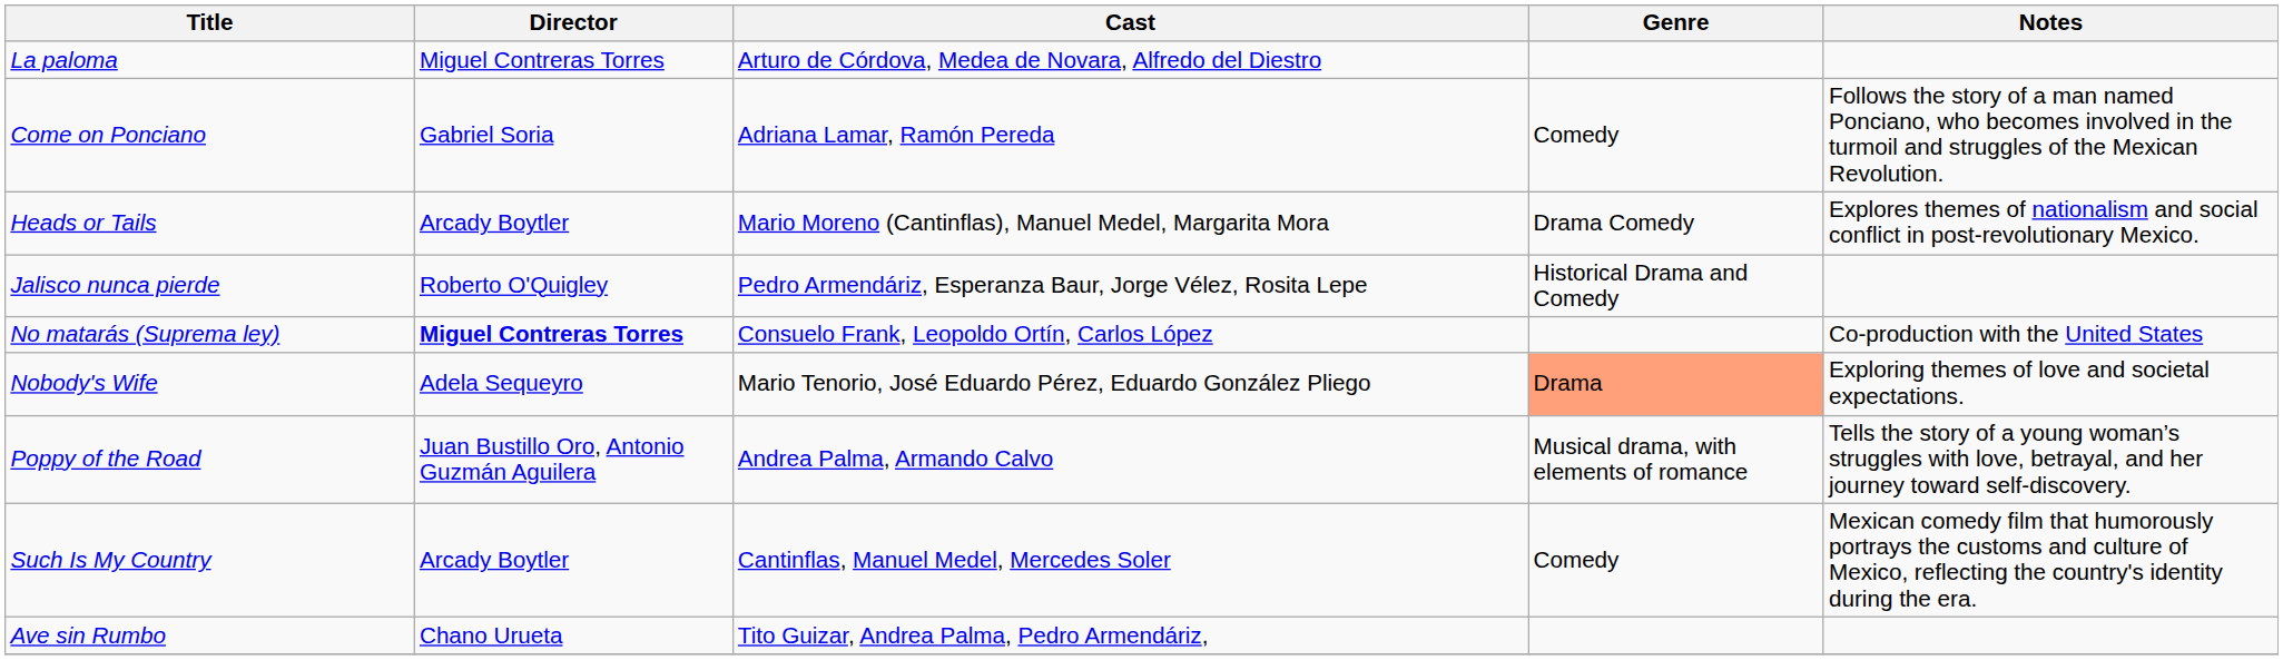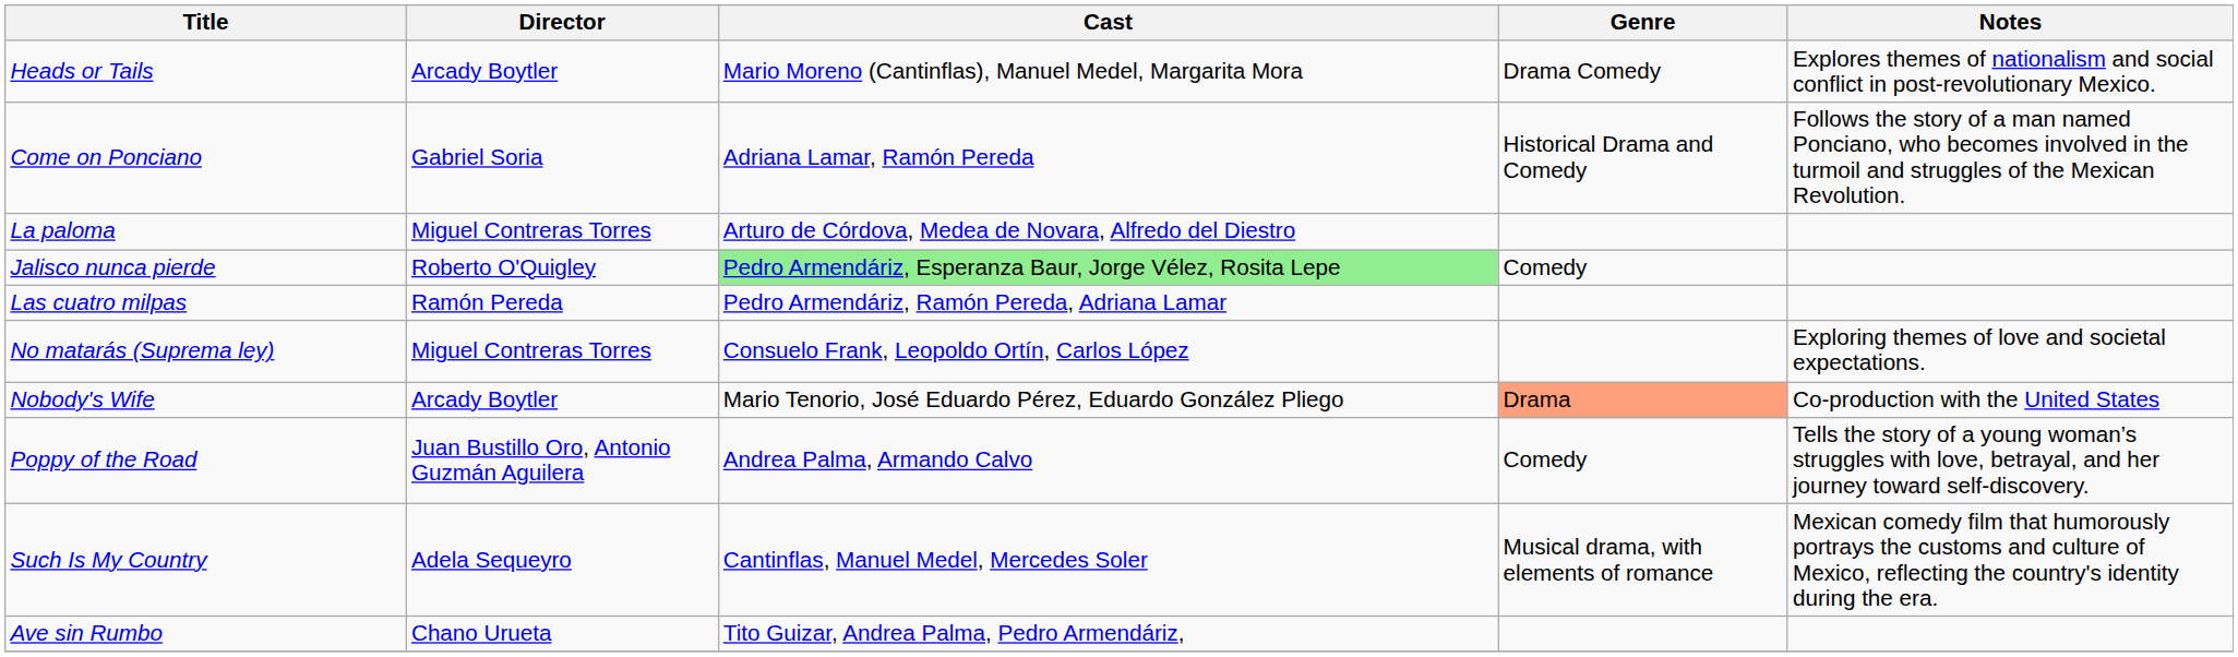 <table class="wikitable" style="width:100%;">
 <tr>
 <th style="width:18%;">Title</th>
 <th style="width:14%;">Director</th>
 <th style="width:35%;">Cast</th>
 <th style="width:13%;">Genre</th>
 <th style="width:20%;">Notes</th>
 </tr>
 <tr>
+<td><em><a href='#'>Heads or Tails</a></em></td>
+<td><a href='#'>Arcady Boytler</a></td>
+<td><a href='#'>Mario Moreno</a> (Cantinflas), Manuel Medel, Margarita Mora</td>
+<td>Drama Comedy</td>
+<td>Explores themes of <a href='#'>nationalism</a> and social conflict in post-revolutionary Mexico.</td>
+</tr>
+<tr>
+<td><em><a href='#'>Come on Ponciano</a></em></td>
+<td><a href='#'>Gabriel Soria</a></td>
+<td><a href='#'>Adriana Lamar</a>, <a href='#'>Ramón Pereda</a></td>
+<td>Historical Drama and Comedy</td>
+<td>Follows the story of a man named Ponciano, who becomes involved in the turmoil and struggles of the Mexican Revolution.</td>
+</tr>
+<tr>
 <td><em><a href='#'>La paloma</a></em></td>
 <td><a href='#'>Miguel Contreras Torres</a></td>
 <td><a href='#'>Arturo de Córdova</a>, <a href='#'>Medea de Novara</a>, <a href='#'>Alfredo del Diestro</a></td>
 <td></td>
 <td></td>
 </tr>
 <tr>
-<td><em><a href='#'>Come on Ponciano</a></em></td>
-<td><a href='#'>Gabriel Soria</a></td>
-<td><a href='#'>Adriana Lamar</a>, <a href='#'>Ramón Pereda</a></td>
+<td><em><a href='#'>Jalisco nunca pierde</a></em></td>
+<td><a href='#'>Roberto O'Quigley</a></td>
+<td style="background: lightgreen;"><a href='#'>Pedro Armendáriz</a>, Esperanza Baur, Jorge Vélez, Rosita Lepe</td>
 <td>Comedy</td>
-<td>Follows the story of a man named Ponciano, who becomes involved in the turmoil and struggles of the Mexican Revolution.</td>
+<td></td>
 </tr>
 <tr>
-<td><em><a href='#'>Heads or Tails</a></em></td>
-<td><a href='#'>Arcady Boytler</a></td>
-<td><a href='#'>Mario Moreno</a> (Cantinflas), Manuel Medel, Margarita Mora</td>
-<td>Drama Comedy</td>
-<td>Explores themes of <a href='#'>nationalism</a> and social conflict in post-revolutionary Mexico.</td>
-</tr>
-<tr>
-<td><em><a href='#'>Jalisco nunca pierde</a></em></td>
-<td><a href='#'>Roberto O'Quigley</a></td>
-<td><a href='#'>Pedro Armendáriz</a>, Esperanza Baur, Jorge Vélez, Rosita Lepe</td>
-<td>Historical Drama and Comedy</td>
+<td><em><a href='#'>Las cuatro milpas</a></em></td>
+<td><a href='#'>Ramón Pereda</a></td>
+<td><a href='#'>Pedro Armendáriz</a>, <a href='#'>Ramón Pereda</a>, <a href='#'>Adriana Lamar</a></td>
+<td></td>
 <td></td>
 </tr>
 <tr>
 <td><em><a href='#'>No matarás (Suprema ley)</a></em></td>
-<td><strong><a href='#'>Miguel Contreras Torres</a></strong></td>
+<td><a href='#'>Miguel Contreras Torres</a></td>
 <td><a href='#'>Consuelo Frank</a>, <a href='#'>Leopoldo Ortín</a>, <a href='#'>Carlos López</a></td>
 <td></td>
-<td>Co-production with the <a href='#'>United States</a></td>
+<td>Exploring themes of love and societal expectations.</td>
 </tr>
 <tr>
 <td><em><a href='#'>Nobody's Wife</a></em></td>
-<td><a href='#'>Adela Sequeyro</a></td>
+<td><a href='#'>Arcady Boytler</a></td>
 <td>Mario Tenorio, José Eduardo Pérez, Eduardo González Pliego</td>
 <td style="background: lightsalmon;">Drama</td>
-<td>Exploring themes of love and societal expectations.</td>
+<td>Co-production with the <a href='#'>United States</a></td>
 </tr>
 <tr>
 <td><em><a href='#'>Poppy of the Road</a></em></td>
 <td><a href='#'>Juan Bustillo Oro</a>, <a href='#'>Antonio Guzmán Aguilera</a></td>
 <td><a href='#'>Andrea Palma</a>, <a href='#'>Armando Calvo</a></td>
-<td>Musical drama, with elements of romance</td>
+<td>Comedy</td>
 <td>Tells the story of a young woman’s struggles with love, betrayal, and her journey toward self-discovery.</td>
 </tr>
 <tr>
 <td><em><a href='#'>Such Is My Country</a></em></td>
-<td><a href='#'>Arcady Boytler</a></td>
+<td><a href='#'>Adela Sequeyro</a></td>
 <td><a href='#'>Cantinflas</a>, <a href='#'>Manuel Medel</a>, <a href='#'>Mercedes Soler</a></td>
-<td>Comedy</td>
+<td>Musical drama, with elements of romance</td>
 <td>Mexican comedy film that humorously portrays the customs and culture of Mexico, reflecting the country's identity during the era.</td>
 </tr>
 <tr>
 <td><em><a href='#'>Ave sin Rumbo</a></em></td>
 <td><a href='#'>Chano Urueta</a></td>
 <td><a href='#'>Tito Guizar</a>, <a href='#'>Andrea Palma</a>, <a href='#'>Pedro Armendáriz</a>,</td>
 <td></td>
 <td></td>
 </tr>
 <tr>
 </tr>
 </table>
